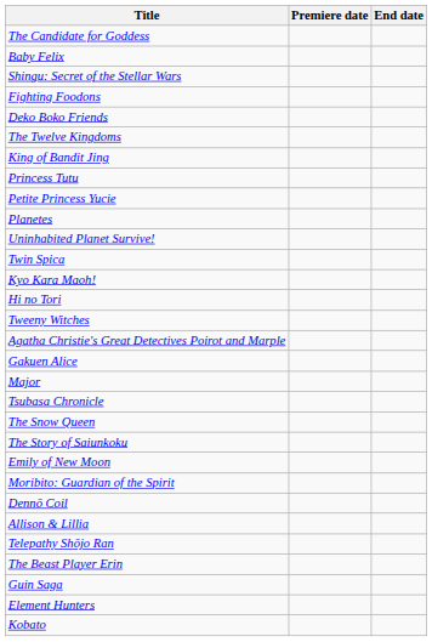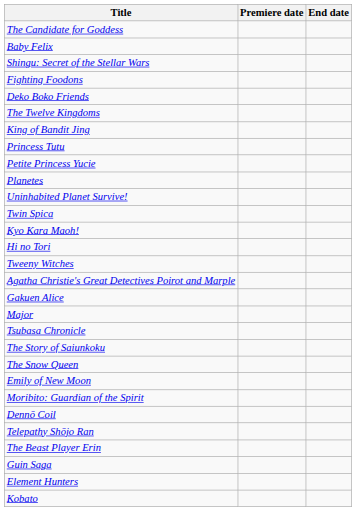 <table class="wikitable sortable">
 <tr>
 <th>Title</th>
 <th>Premiere date</th>
 <th>End date</th>
 </tr>
 <tr>
 <td><em><a href='#'>The Candidate for Goddess</a></em></td>
 <td></td>
 <td></td>
 </tr>
 <tr>
 <td><em><a href='#'>Baby Felix</a></em></td>
 <td></td>
 <td></td>
 </tr>
 <tr>
 <td><em><a href='#'>Shingu: Secret of the Stellar Wars</a></em></td>
 <td></td>
 <td></td>
 </tr>
 <tr>
 <td><em><a href='#'>Fighting Foodons</a></em></td>
 <td></td>
 <td></td>
 </tr>
 <tr>
 <td><em><a href='#'>Deko Boko Friends</a></em></td>
 <td></td>
 <td></td>
 </tr>
 <tr>
 <td><em><a href='#'>The Twelve Kingdoms</a></em></td>
 <td></td>
 <td></td>
 </tr>
 <tr>
 <td><em><a href='#'>King of Bandit Jing</a></em></td>
 <td></td>
 <td></td>
 </tr>
 <tr>
 <td><em><a href='#'>Princess Tutu</a></em></td>
 <td></td>
 <td></td>
 </tr>
 <tr>
 <td><em><a href='#'>Petite Princess Yucie</a></em></td>
 <td></td>
 <td></td>
 </tr>
 <tr>
 <td><em><a href='#'>Planetes</a></em></td>
 <td></td>
 <td></td>
 </tr>
 <tr>
 <td><em><a href='#'>Uninhabited Planet Survive!</a></em></td>
 <td></td>
 <td></td>
 </tr>
 <tr>
 <td><em><a href='#'>Twin Spica</a></em></td>
 <td></td>
 <td></td>
 </tr>
 <tr>
 <td><em><a href='#'>Kyo Kara Maoh!</a></em></td>
 <td></td>
 <td></td>
 </tr>
 <tr>
 <td><em><a href='#'>Hi no Tori</a></em></td>
 <td></td>
 <td></td>
 </tr>
 <tr>
 <td><em><a href='#'>Tweeny Witches</a></em></td>
 <td></td>
 <td></td>
 </tr>
 <tr>
 <td><em><a href='#'>Agatha Christie's Great Detectives Poirot and Marple</a></em></td>
 <td></td>
 <td></td>
 </tr>
 <tr>
 <td><em><a href='#'>Gakuen Alice</a></em></td>
 <td></td>
 <td></td>
 </tr>
 <tr>
 <td><em><a href='#'>Major</a></em></td>
 <td></td>
 <td></td>
 </tr>
 <tr>
 <td><em><a href='#'>Tsubasa Chronicle</a></em></td>
 <td></td>
 <td></td>
 </tr>
 <tr>
-<td><em><a href='#'>The Snow Queen</a></em></td>
+<td><em><a href='#'>The Story of Saiunkoku</a></em></td>
 <td></td>
 <td></td>
 </tr>
 <tr>
-<td><em><a href='#'>The Story of Saiunkoku</a></em></td>
+<td><em><a href='#'>The Snow Queen</a></em></td>
 <td></td>
 <td></td>
 </tr>
 <tr>
 <td><em><a href='#'>Emily of New Moon</a></em></td>
 <td></td>
 <td></td>
 </tr>
 <tr>
 <td><em><a href='#'>Moribito: Guardian of the Spirit</a></em></td>
 <td></td>
 <td></td>
 </tr>
 <tr>
 <td><em><a href='#'>Dennō Coil</a></em></td>
-<td></td>
-<td></td>
-</tr>
-<tr>
-<td><em><a href='#'>Allison & Lillia</a></em></td>
 <td></td>
 <td></td>
 </tr>
 <tr>
 <td><em><a href='#'>Telepathy Shōjo Ran</a></em></td>
 <td></td>
 <td></td>
 </tr>
 <tr>
 <td><em><a href='#'>The Beast Player Erin</a></em></td>
 <td></td>
 <td></td>
 </tr>
 <tr>
 <td><em><a href='#'>Guin Saga</a></em></td>
 <td></td>
 <td></td>
 </tr>
 <tr>
 <td><em><a href='#'>Element Hunters</a></em></td>
 <td></td>
 <td></td>
 </tr>
 <tr>
 <td><em><a href='#'>Kobato</a></em></td>
 <td></td>
 <td></td>
 </tr>
 </table>
